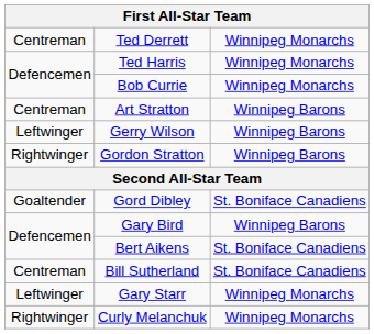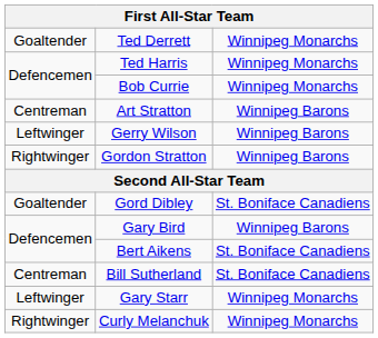 <table class="wikitable" style="text-align:center">
 <tr>
 <th colspan="6">First All-Star Team</th>
 </tr>
 <tr>
-<td>Centreman</td>
+<td>Goaltender</td>
 <td><a href='#'>Ted Derrett</a></td>
 <td><a href='#'>Winnipeg Monarchs</a></td>
 </tr>
 <tr>
 <td rowspan="2">Defencemen</td>
 <td><a href='#'>Ted Harris</a></td>
 <td><a href='#'>Winnipeg Monarchs</a></td>
 </tr>
 <tr>
 <td><a href='#'>Bob Currie</a></td>
 <td><a href='#'>Winnipeg Monarchs</a></td>
 </tr>
 <tr>
 <td>Centreman</td>
 <td><a href='#'>Art Stratton</a></td>
 <td><a href='#'>Winnipeg Barons</a></td>
 </tr>
 <tr>
 <td>Leftwinger</td>
 <td><a href='#'>Gerry Wilson</a></td>
 <td><a href='#'>Winnipeg Barons</a></td>
 </tr>
 <tr>
 <td>Rightwinger</td>
 <td><a href='#'>Gordon Stratton</a></td>
 <td><a href='#'>Winnipeg Barons</a></td>
 </tr>
 <tr>
 <th colspan="6">Second All-Star Team</th>
 </tr>
 <tr>
 <td>Goaltender</td>
 <td><a href='#'>Gord Dibley</a></td>
 <td><a href='#'>St. Boniface Canadiens</a></td>
 </tr>
 <tr>
 <td rowspan="2">Defencemen</td>
 <td><a href='#'>Gary Bird</a></td>
 <td><a href='#'>Winnipeg Barons</a></td>
 </tr>
 <tr>
 <td><a href='#'>Bert Aikens</a></td>
 <td><a href='#'>St. Boniface Canadiens</a></td>
 </tr>
 <tr>
 <td>Centreman</td>
 <td><a href='#'>Bill Sutherland</a></td>
 <td><a href='#'>St. Boniface Canadiens</a></td>
 </tr>
 <tr>
 <td>Leftwinger</td>
 <td><a href='#'>Gary Starr</a></td>
 <td><a href='#'>Winnipeg Monarchs</a></td>
 </tr>
 <tr>
 <td>Rightwinger</td>
 <td><a href='#'>Curly Melanchuk</a></td>
 <td><a href='#'>Winnipeg Monarchs</a></td>
 </tr>
 </table>
